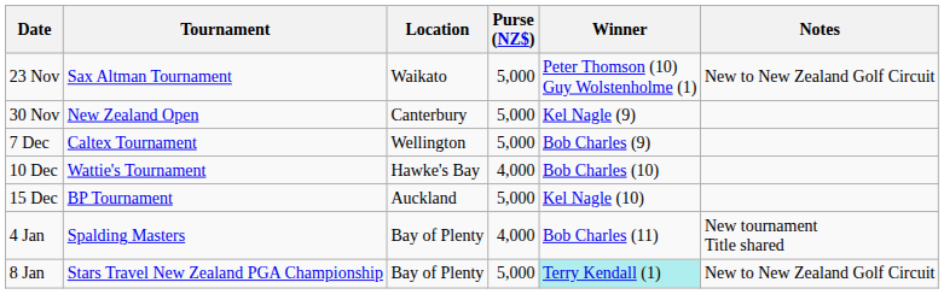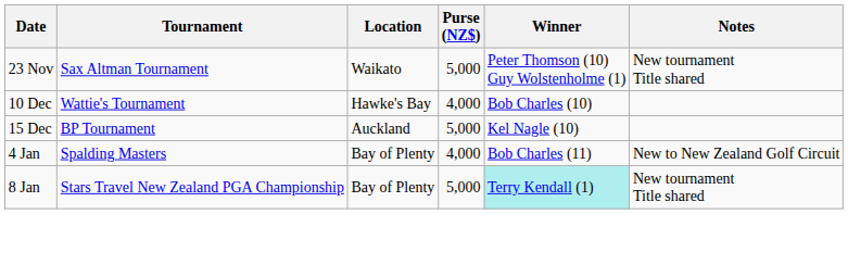 <table class="wikitable" style="font-size:95%">
 <tr>
 <th>Date</th>
 <th>Tournament</th>
 <th>Location</th>
 <th>Purse<br>(<a href='#'>NZ$</a>)</th>
 <th>Winner</th>
 <th>Notes</th>
 </tr>
 <tr>
 <td>23 Nov</td>
 <td><a href='#'>Sax Altman Tournament</a></td>
 <td>Waikato</td>
 <td align=right>5,000</td>
 <td> <a href='#'>Peter Thomson</a> (10)<br> <a href='#'>Guy Wolstenholme</a> (1)</td>
-<td>New to New Zealand Golf Circuit</td>
-</tr>
-<tr>
-<td>30 Nov</td>
-<td><a href='#'>New Zealand Open</a></td>
-<td>Canterbury</td>
-<td align=right>5,000</td>
-<td> <a href='#'>Kel Nagle</a> (9)</td>
-<td></td>
-</tr>
-<tr>
-<td>7 Dec</td>
-<td><a href='#'>Caltex Tournament</a></td>
-<td>Wellington</td>
-<td align=right>5,000</td>
-<td> <a href='#'>Bob Charles</a> (9)</td>
-<td></td>
+<td>New tournament<br>Title shared</td>
 </tr>
 <tr>
 <td>10 Dec</td>
 <td><a href='#'>Wattie's Tournament</a></td>
 <td>Hawke's Bay</td>
 <td align=right>4,000</td>
 <td> <a href='#'>Bob Charles</a> (10)</td>
 <td></td>
 </tr>
 <tr>
 <td>15 Dec</td>
 <td><a href='#'>BP Tournament</a></td>
 <td>Auckland</td>
 <td align=right>5,000</td>
 <td> <a href='#'>Kel Nagle</a> (10)</td>
 <td></td>
 </tr>
 <tr>
 <td>4 Jan</td>
 <td><a href='#'>Spalding Masters</a></td>
 <td>Bay of Plenty</td>
 <td align=right>4,000</td>
 <td> <a href='#'>Bob Charles</a> (11)</td>
-<td>New tournament<br>Title shared</td>
+<td>New to New Zealand Golf Circuit</td>
 </tr>
 <tr>
 <td>8 Jan</td>
 <td><a href='#'>Stars Travel New Zealand PGA Championship</a></td>
 <td>Bay of Plenty</td>
 <td align=right>5,000</td>
 <td style="background: paleturquoise;"> <a href='#'>Terry Kendall</a> (1)</td>
-<td>New to New Zealand Golf Circuit</td>
+<td>New tournament<br>Title shared</td>
 </tr>
 </table>
